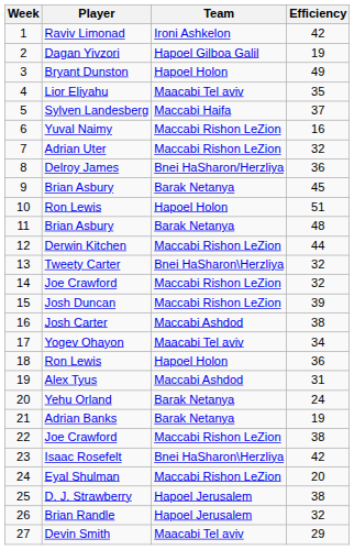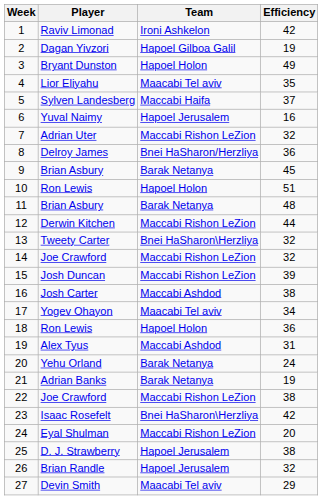 <table class="wikitable sortable" style="text-align: center;">
 <tr>
 <th align="center">Week</th>
 <th align="center">Player</th>
 <th align="center">Team</th>
 <th align="center">Efficiency</th>
 </tr>
 <tr>
 <td>1</td>
 <td align="left"> <a href='#'>Raviv Limonad</a></td>
 <td align="left"><a href='#'>Ironi Ashkelon</a></td>
 <td>42</td>
 </tr>
 <tr>
 <td>2</td>
 <td align="left"> <a href='#'>Dagan Yivzori</a></td>
 <td align="left"><a href='#'>Hapoel Gilboa Galil</a></td>
 <td>19</td>
 </tr>
 <tr>
 <td>3</td>
 <td align="left"> <a href='#'>Bryant Dunston</a></td>
 <td align="left"><a href='#'>Hapoel Holon</a></td>
 <td>49</td>
 </tr>
 <tr>
 <td>4</td>
 <td align="left"> <a href='#'>Lior Eliyahu</a></td>
 <td align="left"><a href='#'>Maacabi Tel aviv</a></td>
 <td>35</td>
 </tr>
 <tr>
 <td>5</td>
 <td align="left"> <a href='#'>Sylven Landesberg</a></td>
 <td align="left"><a href='#'>Maccabi Haifa</a></td>
 <td>37</td>
 </tr>
 <tr>
 <td>6</td>
 <td align="left"> <a href='#'>Yuval Naimy</a></td>
-<td align="left"><a href='#'>Maccabi Rishon LeZion</a></td>
+<td align="left"><a href='#'>Hapoel Jerusalem</a></td>
 <td>16</td>
 </tr>
 <tr>
 <td>7</td>
 <td align="left"> <a href='#'>Adrian Uter</a></td>
 <td align="left"><a href='#'>Maccabi Rishon LeZion</a></td>
 <td>32</td>
 </tr>
 <tr>
 <td>8</td>
 <td align="left"> <a href='#'>Delroy James</a></td>
 <td align="left"><a href='#'>Bnei HaSharon/Herzliya</a></td>
 <td>36</td>
 </tr>
 <tr>
 <td>9</td>
 <td align="left"> <a href='#'>Brian Asbury</a></td>
 <td align="left"><a href='#'>Barak Netanya</a></td>
 <td>45</td>
 </tr>
 <tr>
 <td>10</td>
 <td align="left"> <a href='#'>Ron Lewis</a></td>
 <td align="left"><a href='#'>Hapoel Holon</a></td>
 <td>51</td>
 </tr>
 <tr>
 <td>11</td>
 <td align="left"> <a href='#'>Brian Asbury</a></td>
 <td align="left"><a href='#'>Barak Netanya</a></td>
 <td>48</td>
 </tr>
 <tr>
 <td>12</td>
 <td align="left"> <a href='#'>Derwin Kitchen</a></td>
 <td align="left"><a href='#'>Maccabi Rishon LeZion</a></td>
 <td>44</td>
 </tr>
 <tr>
 <td>13</td>
 <td align="left"> <a href='#'>Tweety Carter</a></td>
 <td align="left"><a href='#'>Bnei HaSharon\Herzliya</a></td>
 <td>32</td>
 </tr>
 <tr>
 <td>14</td>
 <td align="left"> <a href='#'>Joe Crawford</a></td>
 <td align="left"><a href='#'>Maccabi Rishon LeZion</a></td>
 <td>32</td>
 </tr>
 <tr>
 <td>15</td>
 <td align="left"> <a href='#'>Josh Duncan</a></td>
 <td align="left"><a href='#'>Maccabi Rishon LeZion</a></td>
 <td>39</td>
 </tr>
 <tr>
 <td>16</td>
 <td align="left"> <a href='#'>Josh Carter</a></td>
 <td align="left"><a href='#'>Maccabi Ashdod</a></td>
 <td>38</td>
 </tr>
 <tr>
 <td>17</td>
 <td align="left"> <a href='#'>Yogev Ohayon</a></td>
 <td align="left"><a href='#'>Maacabi Tel aviv</a></td>
 <td>34</td>
 </tr>
 <tr>
 <td>18</td>
 <td align="left"> <a href='#'>Ron Lewis</a></td>
 <td align="left"><a href='#'>Hapoel Holon</a></td>
 <td>36</td>
 </tr>
 <tr>
 <td>19</td>
 <td align="left"> <a href='#'>Alex Tyus</a></td>
 <td align="left"><a href='#'>Maccabi Ashdod</a></td>
 <td>31</td>
 </tr>
 <tr>
 <td>20</td>
 <td align="left"> <a href='#'>Yehu Orland</a></td>
 <td align="left"><a href='#'>Barak Netanya</a></td>
 <td>24</td>
 </tr>
 <tr>
 <td>21</td>
 <td align="left"> <a href='#'>Adrian Banks</a></td>
 <td align="left"><a href='#'>Barak Netanya</a></td>
 <td>19</td>
 </tr>
 <tr>
 <td>22</td>
 <td align="left"> <a href='#'>Joe Crawford</a></td>
 <td align="left"><a href='#'>Maccabi Rishon LeZion</a></td>
 <td>38</td>
 </tr>
 <tr>
 <td>23</td>
 <td align="left"> <a href='#'>Isaac Rosefelt</a></td>
 <td align="left"><a href='#'>Bnei HaSharon\Herzliya</a></td>
 <td>42</td>
 </tr>
 <tr>
 <td>24</td>
 <td align="left"> <a href='#'>Eyal Shulman</a></td>
 <td align="left"><a href='#'>Maccabi Rishon LeZion</a></td>
 <td>20</td>
 </tr>
 <tr>
 <td>25</td>
 <td align="left"> <a href='#'>D. J. Strawberry</a></td>
 <td align="left"><a href='#'>Hapoel Jerusalem</a></td>
 <td>38</td>
 </tr>
 <tr>
 <td>26</td>
 <td align="left"> <a href='#'>Brian Randle</a></td>
 <td align="left"><a href='#'>Hapoel Jerusalem</a></td>
 <td>32</td>
 </tr>
 <tr>
 <td>27</td>
 <td align="left"> <a href='#'>Devin Smith</a></td>
 <td align="left"><a href='#'>Maacabi Tel aviv</a></td>
 <td>29</td>
 </tr>
 </table>
